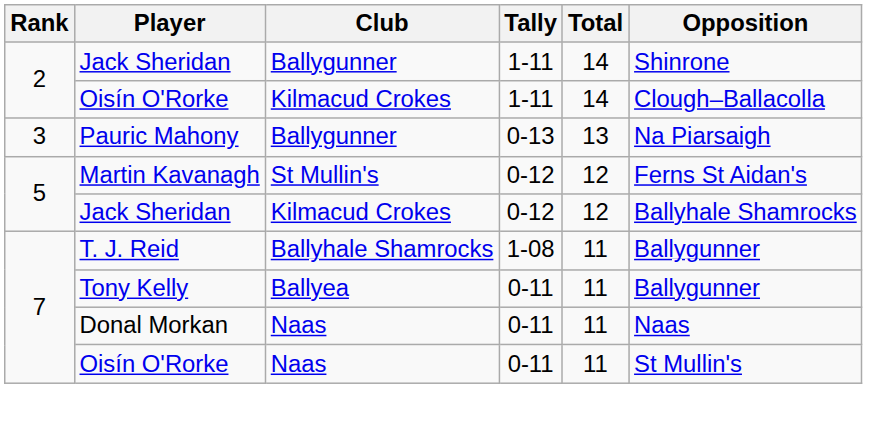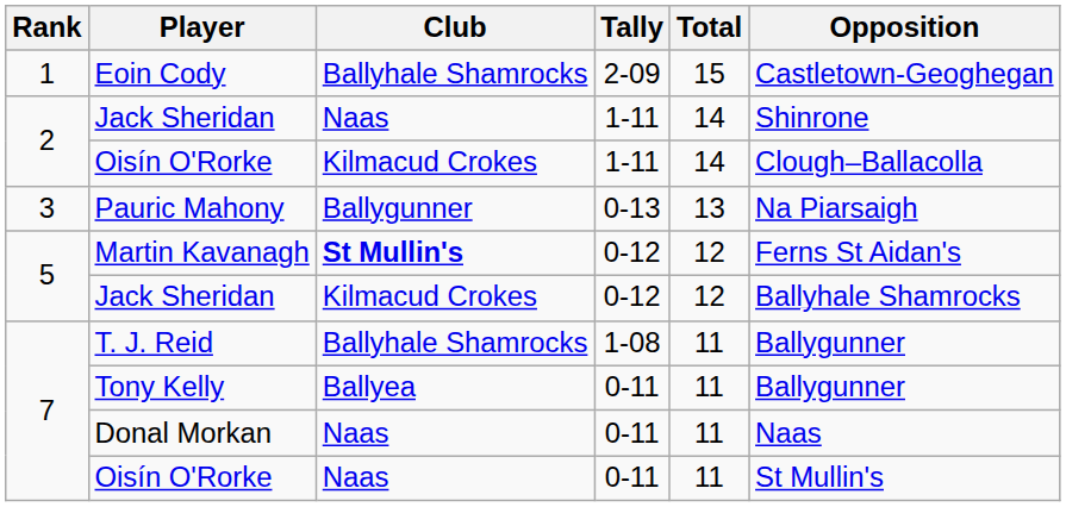 <table class="wikitable">
 <tr>
 <th>Rank</th>
 <th>Player</th>
 <th>Club</th>
 <th>Tally</th>
 <th>Total</th>
 <th>Opposition</th>
 </tr>
 <tr>
+<td rowspan="1" style="text-align:center;">1</td>
+<td><a href='#'>Eoin Cody</a></td>
+<td><a href='#'>Ballyhale Shamrocks</a></td>
+<td align=center>2-09</td>
+<td align=center>15</td>
+<td><a href='#'>Castletown-Geoghegan</a></td>
+</tr>
+<tr>
 <td rowspan="2" style="text-align:center;">2</td>
 <td><a href='#'>Jack Sheridan</a></td>
-<td><a href='#'>Ballygunner</a></td>
+<td><a href='#'>Naas</a></td>
 <td align=center>1-11</td>
 <td align=center>14</td>
 <td><a href='#'>Shinrone</a></td>
 </tr>
 <tr>
 <td><a href='#'>Oisín O'Rorke</a></td>
 <td><a href='#'>Kilmacud Crokes</a></td>
 <td align=center>1-11</td>
 <td align=center>14</td>
 <td><a href='#'>Clough–Ballacolla</a></td>
 </tr>
 <tr>
 <td rowspan="1" style="text-align:center;">3</td>
 <td><a href='#'>Pauric Mahony</a></td>
 <td><a href='#'>Ballygunner</a></td>
 <td align=center>0-13</td>
 <td align=center>13</td>
 <td><a href='#'>Na Piarsaigh</a></td>
 </tr>
 <tr>
 <td rowspan="2" style="text-align:center;">5</td>
 <td><a href='#'>Martin Kavanagh</a></td>
-<td><a href='#'>St Mullin's</a></td>
+<td><strong><a href='#'>St Mullin's</a></strong></td>
 <td align=center>0-12</td>
 <td align=center>12</td>
 <td><a href='#'>Ferns St Aidan's</a></td>
 </tr>
 <tr>
 <td><a href='#'>Jack Sheridan</a></td>
 <td><a href='#'>Kilmacud Crokes</a></td>
 <td align=center>0-12</td>
 <td align=center>12</td>
 <td><a href='#'>Ballyhale Shamrocks</a></td>
 </tr>
 <tr>
 <td rowspan="4" style="text-align:center;">7</td>
 <td><a href='#'>T. J. Reid</a></td>
 <td><a href='#'>Ballyhale Shamrocks</a></td>
 <td align=center>1-08</td>
 <td align=center>11</td>
 <td><a href='#'>Ballygunner</a></td>
 </tr>
 <tr>
 <td><a href='#'>Tony Kelly</a></td>
 <td><a href='#'>Ballyea</a></td>
 <td align=center>0-11</td>
 <td align=center>11</td>
 <td><a href='#'>Ballygunner</a></td>
 </tr>
 <tr>
 <td>Donal Morkan</td>
 <td><a href='#'>Naas</a></td>
 <td align=center>0-11</td>
 <td align=center>11</td>
 <td><a href='#'>Naas</a></td>
 </tr>
 <tr>
 <td><a href='#'>Oisín O'Rorke</a></td>
 <td><a href='#'>Naas</a></td>
 <td align=center>0-11</td>
 <td align=center>11</td>
 <td><a href='#'>St Mullin's</a></td>
 </tr>
 </table>
